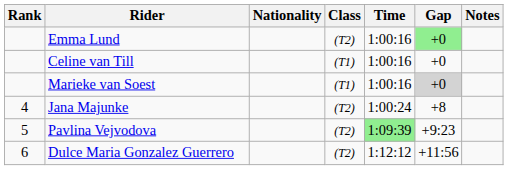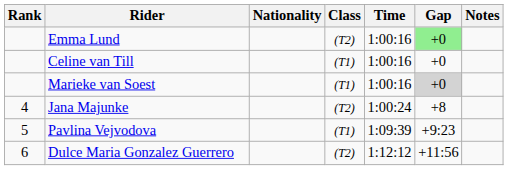 <table class="wikitable sortable" style="text-align:center">
 <tr>
 <th width=20>Rank</th>
 <th width="220">Rider</th>
 <th>Nationality</th>
 <th>Class</th>
 <th>Time</th>
 <th>Gap</th>
 <th>Notes</th>
 </tr>
 <tr>
 <td></td>
 <td align="left"><a href='#'>Emma Lund</a></td>
 <td align=left></td>
 <td><em><small>(T2)</small></em></td>
 <td>1:00:16</td>
 <td style="background: lightgreen;">+0</td>
 <td></td>
 </tr>
 <tr>
 <td></td>
 <td align="left"><a href='#'>Celine van Till </a></td>
 <td align=left></td>
 <td><em><small>(T1)</small></em></td>
 <td>1:00:16</td>
 <td>+0</td>
 <td></td>
 </tr>
 <tr>
 <td></td>
 <td align="left"><a href='#'>Marieke van Soest</a></td>
 <td align=left></td>
 <td><em><small>(T1)</small></em></td>
 <td>1:00:16</td>
 <td style="background: lightgrey;">+0</td>
 <td></td>
 </tr>
 <tr>
 <td>4</td>
 <td align="left"><a href='#'>Jana Majunke</a></td>
 <td align=left></td>
 <td><em><small>(T2)</small></em></td>
 <td>1:00:24</td>
 <td>+8</td>
 <td></td>
 </tr>
 <tr>
 <td>5</td>
 <td align="left"><a href='#'>Pavlina Vejvodova</a></td>
 <td align=left></td>
-<td><em><small>(T2)</small></em></td>
-<td style="background: lightgreen;">1:09:39</td>
+<td><em><small>(T1)</small></em></td>
+<td>1:09:39</td>
 <td>+9:23</td>
 <td></td>
 </tr>
 <tr>
 <td>6</td>
 <td align="left"><a href='#'>Dulce Maria Gonzalez Guerrero</a></td>
 <td align="left"></td>
 <td><em><small>(T2)</small></em></td>
 <td>1:12:12</td>
 <td>+11:56</td>
 <td></td>
 </tr>
 </table>
